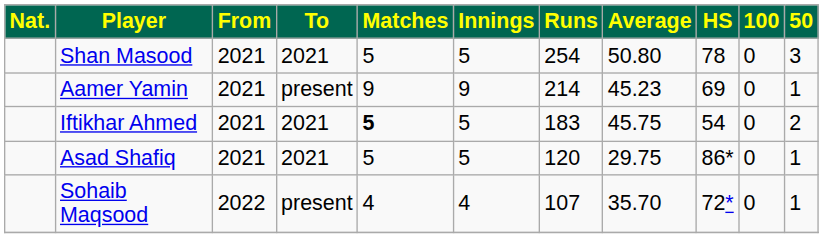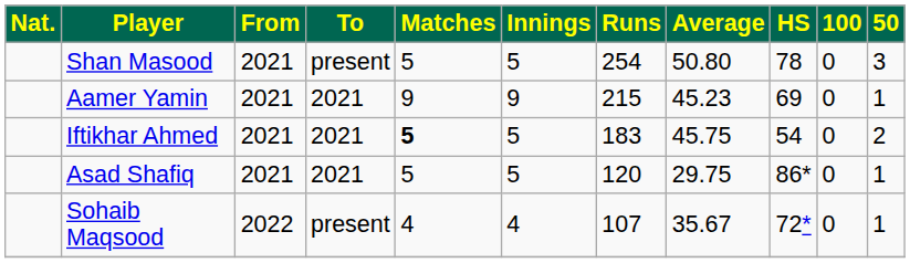 <table class="wikitable sortable" style="font-size:100%">
 <tr>
 <th style="text-align:center; background:#006651; color:yellow;">Nat.</th>
 <th style="text-align:center; background:#006651; color:yellow;">Player</th>
 <th style="text-align:center; background:#006651; color:yellow;">From</th>
 <th style="text-align:center; background:#006651; color:yellow;">To</th>
 <th style="text-align:center; background:#006651; color:yellow;">Matches</th>
 <th style="text-align:center; background:#006651; color:yellow;">Innings</th>
 <th style="text-align:center; background:#006651; color:yellow;">Runs</th>
 <th style="text-align:center; background:#006651; color:yellow;">Average</th>
 <th style="text-align:center; background:#006651; color:yellow;">HS</th>
 <th style="text-align:center; background:#006651; color:yellow;">100</th>
 <th style="text-align:center; background:#006651; color:yellow;">50</th>
 </tr>
 <tr>
 <td></td>
 <td><a href='#'>Shan Masood</a></td>
 <td>2021</td>
-<td>2021</td>
+<td>present</td>
 <td>5</td>
 <td>5</td>
 <td>254</td>
 <td>50.80</td>
 <td>78</td>
 <td>0</td>
 <td>3</td>
 </tr>
 <tr>
 <td></td>
 <td><a href='#'>Aamer Yamin</a></td>
 <td>2021</td>
-<td>present</td>
+<td>2021</td>
 <td>9</td>
 <td>9</td>
-<td>214</td>
+<td>215</td>
 <td>45.23</td>
 <td>69</td>
 <td>0</td>
 <td>1</td>
 </tr>
 <tr>
 <td></td>
 <td><a href='#'>Iftikhar Ahmed</a></td>
 <td>2021</td>
 <td>2021</td>
 <td><strong>5</strong></td>
 <td>5</td>
 <td>183</td>
 <td>45.75</td>
 <td>54</td>
 <td>0</td>
 <td>2</td>
 </tr>
 <tr>
 <td></td>
 <td><a href='#'>Asad Shafiq</a></td>
 <td>2021</td>
 <td>2021</td>
 <td>5</td>
 <td>5</td>
 <td>120</td>
 <td>29.75</td>
 <td>86*</td>
 <td>0</td>
 <td>1</td>
 </tr>
 <tr>
 <td></td>
 <td><a href='#'>Sohaib Maqsood</a></td>
 <td>2022</td>
 <td>present</td>
 <td>4</td>
 <td>4</td>
 <td>107</td>
-<td>35.70</td>
+<td>35.67</td>
 <td>72<a href='#'>*</a></td>
 <td>0</td>
 <td>1</td>
 </tr>
 <tr>
 </tr>
 </table>
